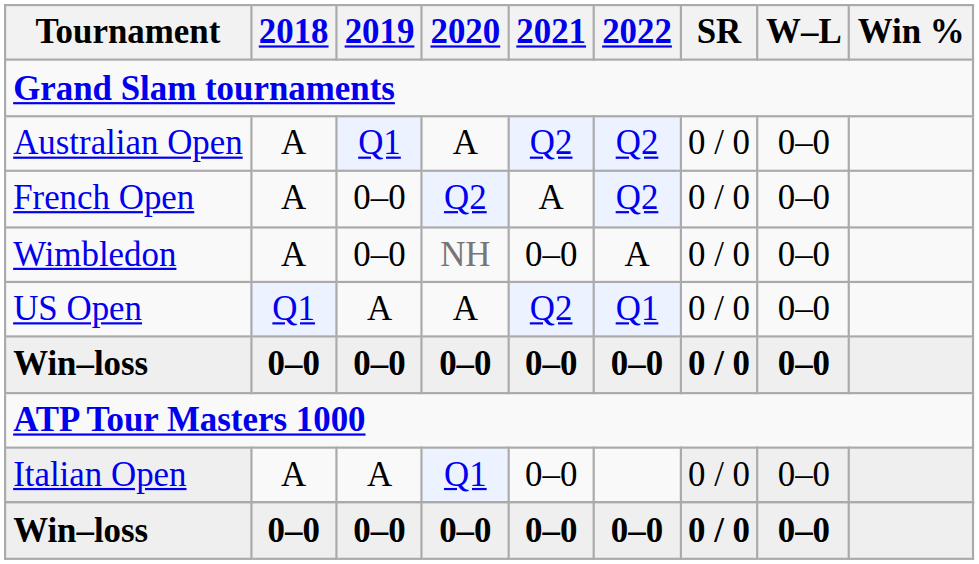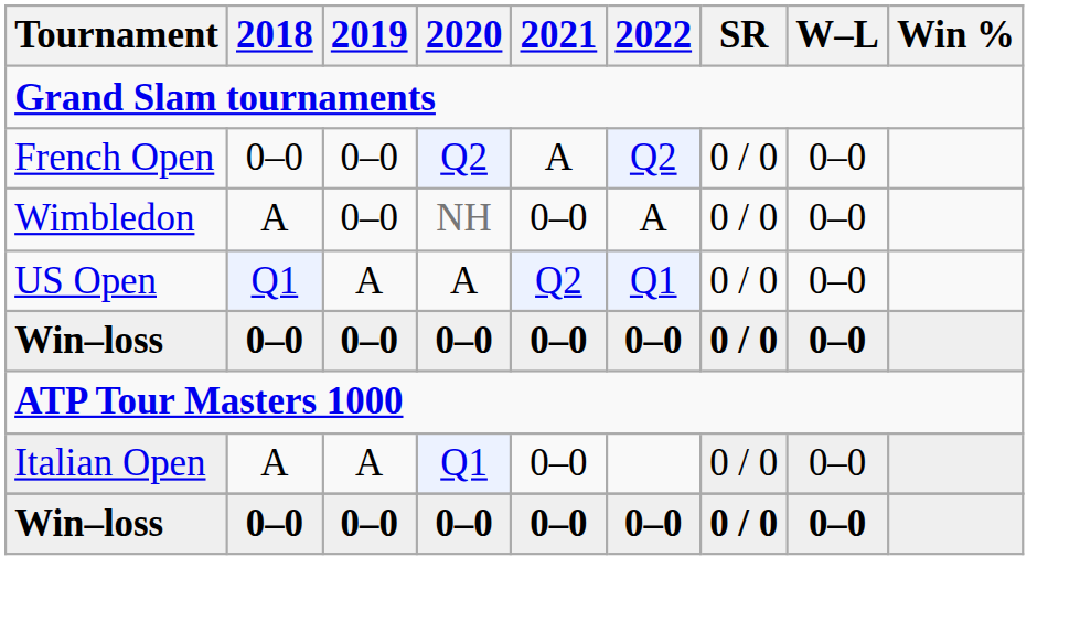 <table class=wikitable style=text-align:center>
 <tr>
 <th>Tournament</th>
 <th><a href='#'>2018</a></th>
 <th><a href='#'>2019</a></th>
 <th><a href='#'>2020</a></th>
 <th><a href='#'>2021</a></th>
 <th><a href='#'>2022</a></th>
 <th>SR</th>
 <th>W–L</th>
 <th>Win %</th>
 </tr>
 <tr>
 <td colspan="9" style="text-align:left"><a href='#'><strong>Grand Slam tournaments</strong></a></td>
 </tr>
 <tr>
-<td align=left><a href='#'>Australian Open</a></td>
-<td>A</td>
-<td bgcolor=ecf2ff><a href='#'>Q1</a></td>
-<td>A</td>
-<td bgcolor=ecf2ff><a href='#'>Q2</a></td>
-<td bgcolor=ecf2ff><a href='#'>Q2</a></td>
-<td>0 / 0</td>
+<td align=left><a href='#'>French Open</a></td>
 <td>0–0</td>
-<td></td>
-</tr>
-<tr>
-<td align=left><a href='#'>French Open</a></td>
-<td>A</td>
 <td>0–0</td>
 <td bgcolor=ecf2ff><a href='#'>Q2</a></td>
 <td>A</td>
 <td bgcolor=ecf2ff><a href='#'>Q2</a></td>
 <td>0 / 0</td>
 <td>0–0</td>
 <td></td>
 </tr>
 <tr>
 <td align=left><a href='#'>Wimbledon</a></td>
 <td>A</td>
 <td>0–0</td>
 <td style=color:#767676>NH</td>
 <td>0–0</td>
 <td>A</td>
 <td>0 / 0</td>
 <td>0–0</td>
 <td></td>
 </tr>
 <tr>
 <td align=left><a href='#'>US Open</a></td>
 <td bgcolor=ecf2ff><a href='#'>Q1</a></td>
 <td>A</td>
 <td>A</td>
 <td bgcolor=ecf2ff><a href='#'>Q2</a></td>
 <td bgcolor=ecf2ff><a href='#'>Q1</a></td>
 <td>0 / 0</td>
 <td>0–0</td>
 <td></td>
 </tr>
 <tr style=font-weight:bold;background:#efefef>
 <td style=text-align:left>Win–loss</td>
 <td>0–0</td>
 <td>0–0</td>
 <td>0–0</td>
 <td>0–0</td>
 <td>0–0</td>
 <td>0 / 0</td>
 <td>0–0</td>
 <td></td>
 </tr>
 <tr>
 <td colspan="9" style="text-align:left"><strong><a href='#'>ATP Tour Masters 1000</a></strong></td>
 </tr>
 <tr>
 <td bgcolor=efefef align=left><a href='#'>Italian Open</a></td>
 <td>A</td>
 <td>A</td>
 <td bgcolor=ecf2ff><a href='#'>Q1</a></td>
 <td>0–0</td>
 <td></td>
 <td bgcolor=efefef>0 / 0</td>
 <td bgcolor=efefef>0–0</td>
 <td bgcolor=efefef></td>
 </tr>
 <tr>
 </tr>
 <tr style=font-weight:bold;background:#efefef>
 <td style=text-align:left>Win–loss</td>
 <td>0–0</td>
 <td>0–0</td>
 <td>0–0</td>
 <td>0–0</td>
 <td>0–0</td>
 <td>0 / 0</td>
 <td>0–0</td>
 <td></td>
 </tr>
 </table>
